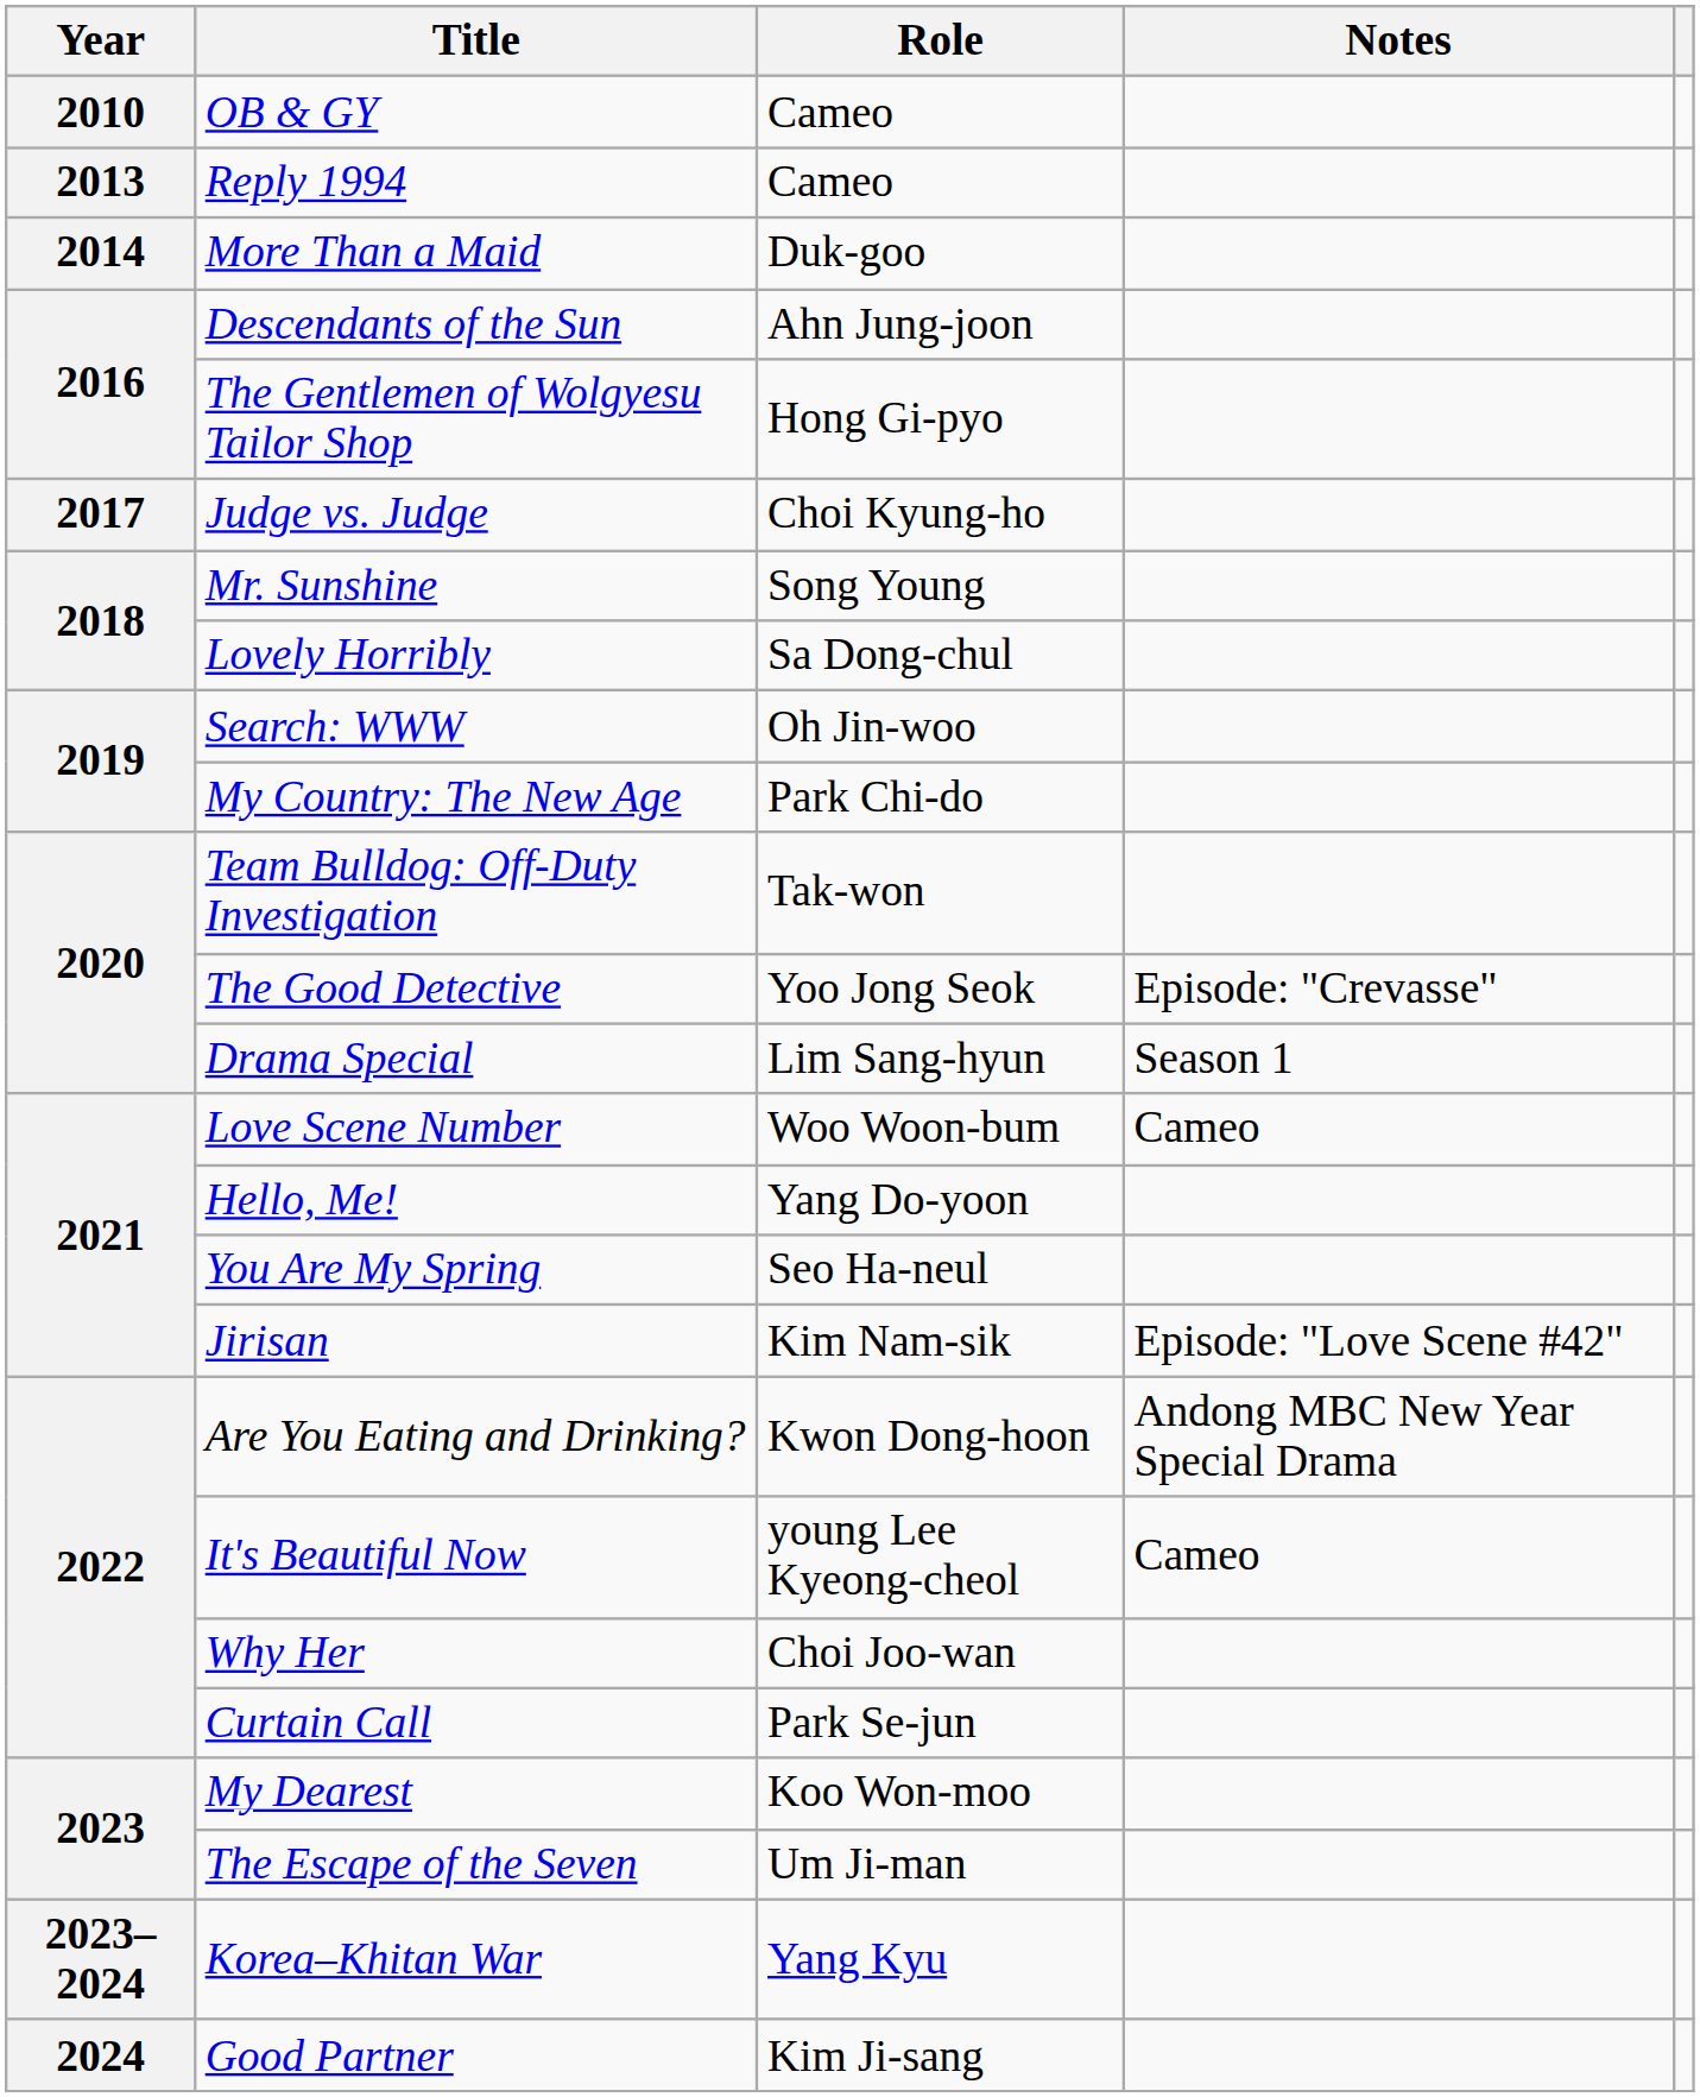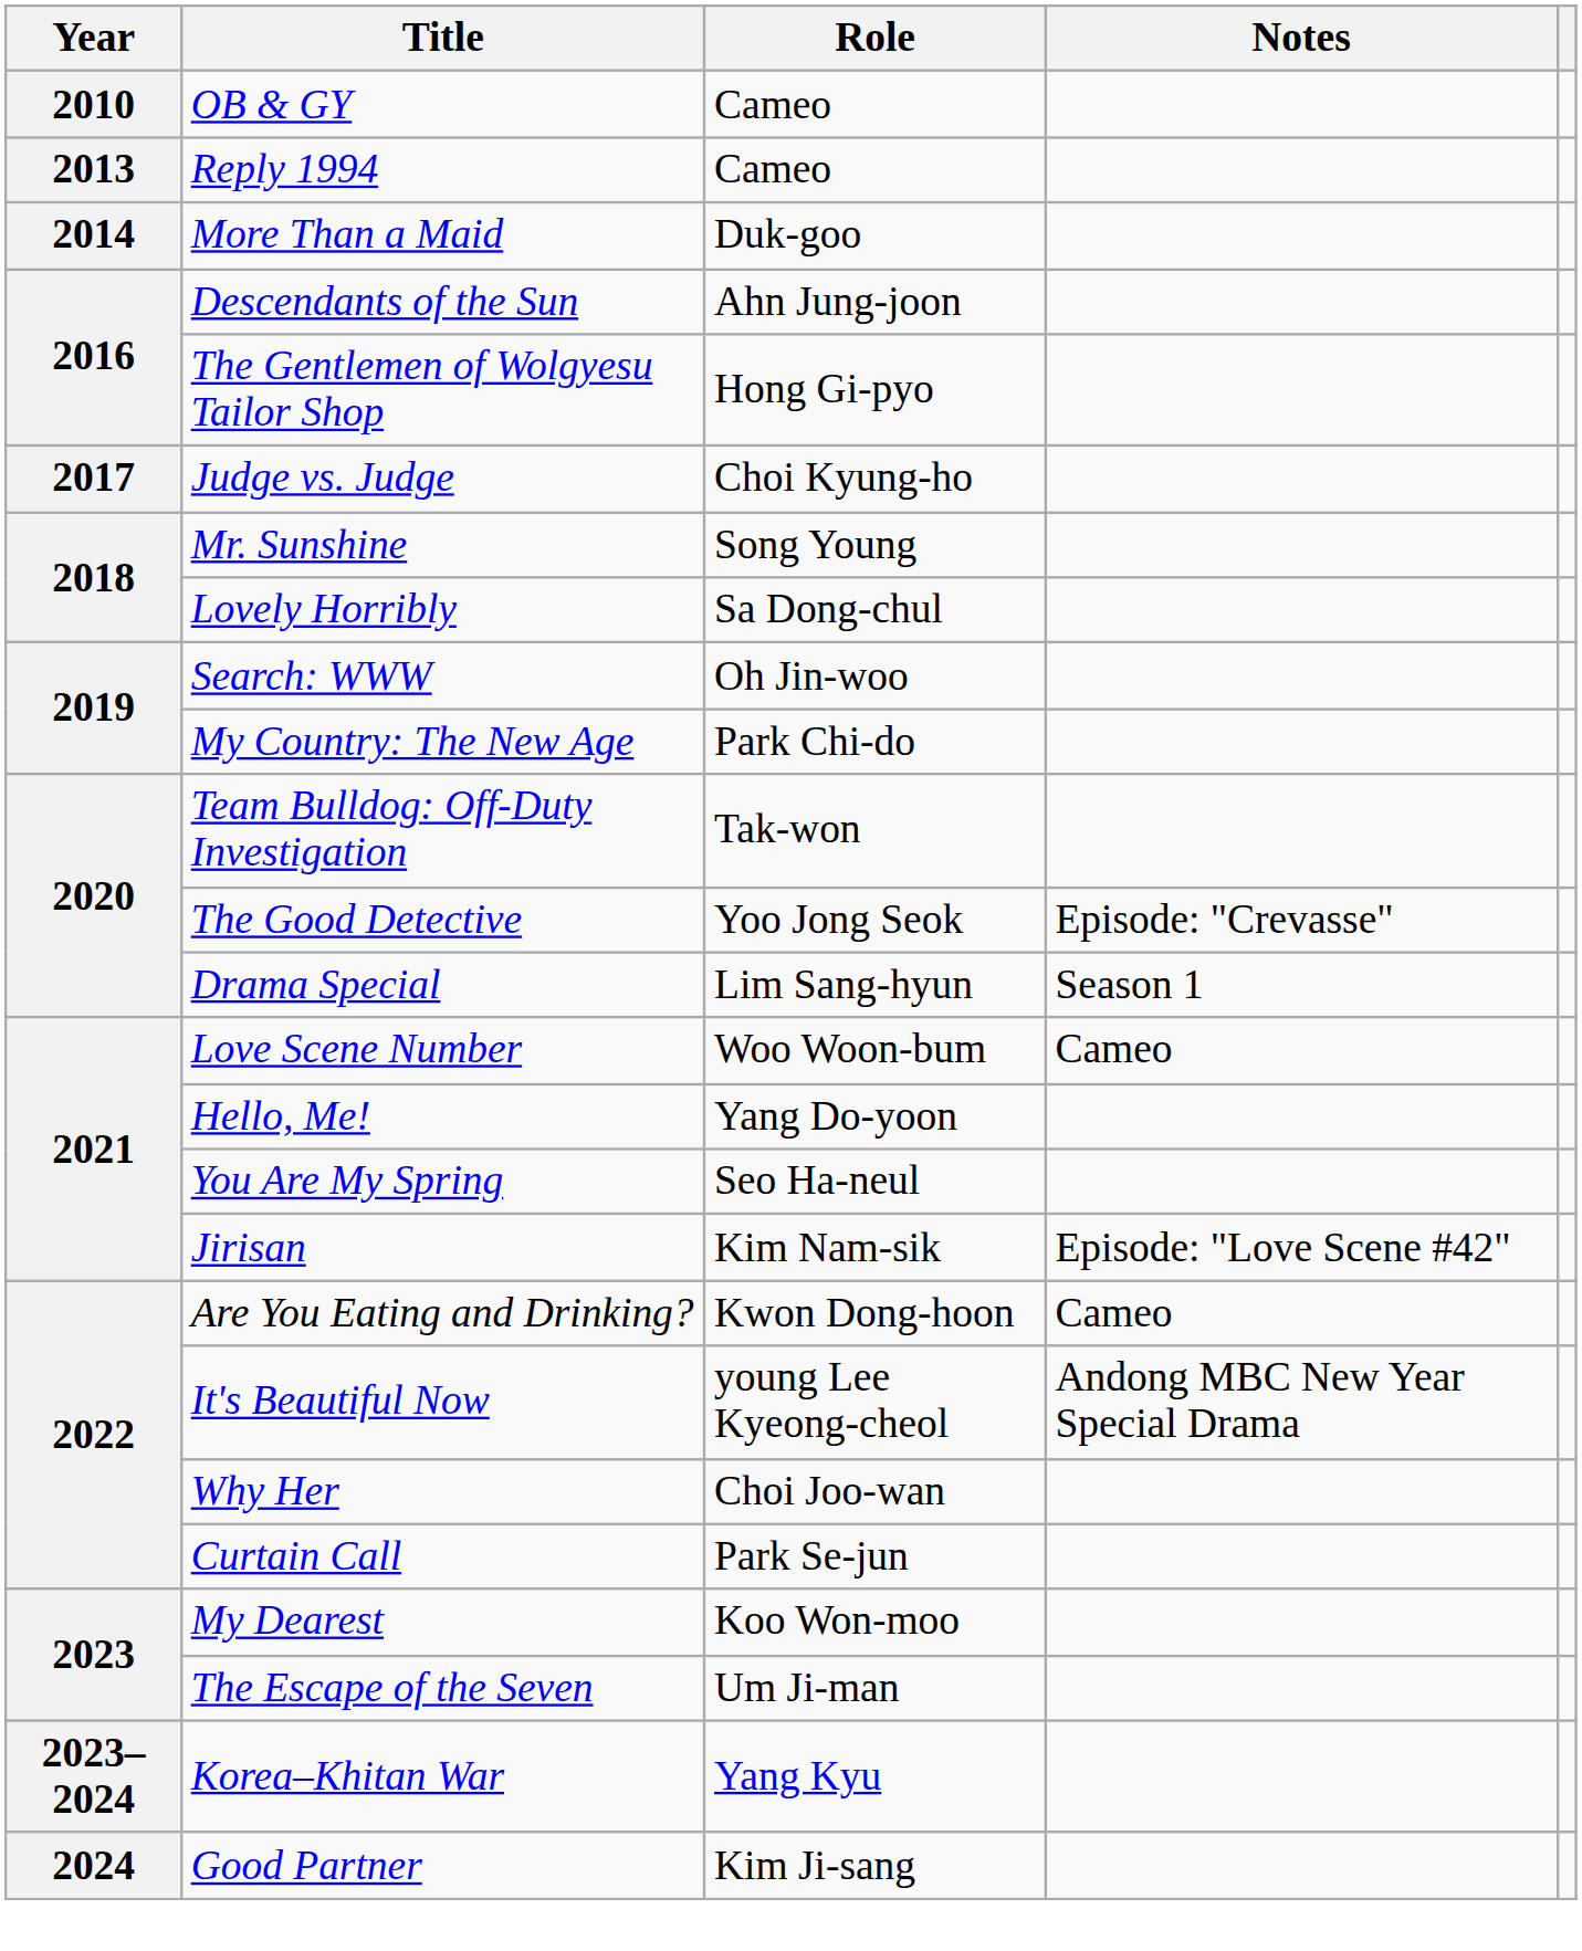 <table class="wikitable plainrowheaders sortable">
 <tr>
 <th scope="col">Year</th>
 <th scope="col">Title</th>
 <th scope="col">Role</th>
 <th scope="col">Notes</th>
 <th scope="col" class="unsortable"></th>
 </tr>
 <tr>
 <th scope="row">2010</th>
 <td><em><a href='#'>OB & GY</a></em></td>
 <td>Cameo</td>
 <td></td>
 <td style="text-align:center"></td>
 </tr>
 <tr>
 <th scope="row">2013</th>
 <td><em><a href='#'>Reply 1994</a></em></td>
 <td>Cameo</td>
 <td></td>
 <td style="text-align:center"></td>
 </tr>
 <tr>
 <th scope="row">2014</th>
 <td><em><a href='#'>More Than a Maid</a></em></td>
 <td>Duk-goo</td>
 <td></td>
 <td style="text-align:center"></td>
 </tr>
 <tr>
 <th scope="row" rowspan="2">2016</th>
 <td><em><a href='#'>Descendants of the Sun</a></em></td>
 <td>Ahn Jung-joon</td>
 <td></td>
 <td style="text-align:center"></td>
 </tr>
 <tr>
 <td><em><a href='#'>The Gentlemen of Wolgyesu Tailor Shop</a></em></td>
 <td>Hong Gi-pyo</td>
 <td></td>
 <td style="text-align:center"></td>
 </tr>
 <tr>
 <th scope="row">2017</th>
 <td><em><a href='#'>Judge vs. Judge</a></em></td>
 <td>Choi Kyung-ho</td>
 <td></td>
 <td style="text-align:center"></td>
 </tr>
 <tr>
 <th scope="row" rowspan="2">2018</th>
 <td><em><a href='#'>Mr. Sunshine</a></em></td>
 <td>Song Young</td>
 <td></td>
 <td style="text-align:center"></td>
 </tr>
 <tr>
 <td><em><a href='#'>Lovely Horribly</a></em></td>
 <td>Sa Dong-chul</td>
 <td></td>
 <td style="text-align:center"></td>
 </tr>
 <tr>
 <th scope="row" rowspan="2">2019</th>
 <td><em><a href='#'>Search: WWW</a></em></td>
 <td>Oh Jin-woo</td>
 <td></td>
 <td style="text-align:center"></td>
 </tr>
 <tr>
 <td><em><a href='#'>My Country: The New Age</a></em></td>
 <td>Park Chi-do</td>
 <td></td>
 <td style="text-align:center"></td>
 </tr>
 <tr>
 <th scope="row" rowspan="3">2020</th>
 <td><em><a href='#'>Team Bulldog: Off-Duty Investigation</a></em></td>
 <td>Tak-won</td>
 <td></td>
 <td style="text-align:center"></td>
 </tr>
 <tr>
 <td><em><a href='#'>The Good Detective</a></em></td>
 <td>Yoo Jong Seok</td>
 <td>Episode: "Crevasse"</td>
 <td style="text-align:center"></td>
 </tr>
 <tr>
 <td><em><a href='#'>Drama Special</a></em></td>
 <td>Lim Sang-hyun</td>
 <td>Season 1</td>
 <td style="text-align:center"></td>
 </tr>
 <tr>
 <th scope="row" rowspan="4">2021</th>
 <td><em><a href='#'>Love Scene Number</a></em></td>
 <td>Woo Woon-bum</td>
 <td>Cameo</td>
 <td style="text-align:center"></td>
 </tr>
 <tr>
 <td><em><a href='#'>Hello, Me!</a></em></td>
 <td>Yang Do-yoon</td>
 <td></td>
 <td style="text-align:center"></td>
 </tr>
 <tr>
 <td><em><a href='#'>You Are My Spring</a></em></td>
 <td>Seo Ha-neul</td>
 <td></td>
 <td style="text-align:center"></td>
 </tr>
 <tr>
 <td><em><a href='#'>Jirisan</a></em></td>
 <td>Kim Nam-sik</td>
 <td>Episode: "Love Scene #42"</td>
 <td style="text-align:center"></td>
 </tr>
 <tr>
 <th scope="row" rowspan="4">2022</th>
 <td><em>Are You Eating and Drinking?</em></td>
 <td>Kwon Dong-hoon</td>
-<td>Andong MBC New Year Special Drama</td>
+<td>Cameo</td>
 <td style="text-align:center"></td>
 </tr>
 <tr>
 <td><em><a href='#'>It's Beautiful Now</a></em></td>
 <td>young Lee Kyeong-cheol</td>
-<td>Cameo</td>
+<td>Andong MBC New Year Special Drama</td>
 <td style="text-align:center"></td>
 </tr>
 <tr>
 <td><em><a href='#'>Why Her</a></em></td>
 <td>Choi Joo-wan</td>
 <td></td>
 <td style="text-align:center"></td>
 </tr>
 <tr>
 <td><em><a href='#'>Curtain Call</a></em></td>
 <td>Park Se-jun</td>
 <td></td>
 <td style="text-align:center"></td>
 </tr>
 <tr>
 <th scope="row" rowspan="2">2023</th>
 <td><em><a href='#'>My Dearest</a></em></td>
 <td>Koo Won-moo</td>
 <td></td>
 <td style="text-align:center"></td>
 </tr>
 <tr>
 <td><em><a href='#'>The Escape of the Seven</a></em></td>
 <td>Um Ji-man</td>
 <td></td>
 <td style="text-align:center"></td>
 </tr>
 <tr>
 <th scope="row">2023–2024</th>
 <td><em><a href='#'>Korea–Khitan War</a></em></td>
 <td><a href='#'>Yang Kyu</a></td>
 <td></td>
 <td style="text-align:center"></td>
 </tr>
 <tr>
 <th scope="row">2024</th>
 <td><em><a href='#'>Good Partner</a></em></td>
 <td>Kim Ji-sang</td>
 <td></td>
 <td style="text-align:center"></td>
 </tr>
 </table>
